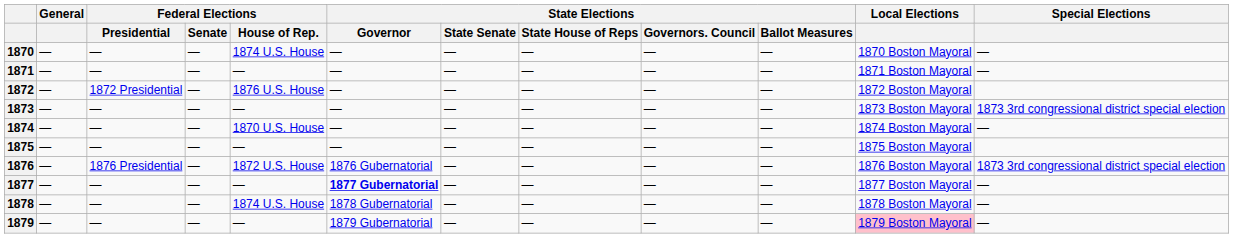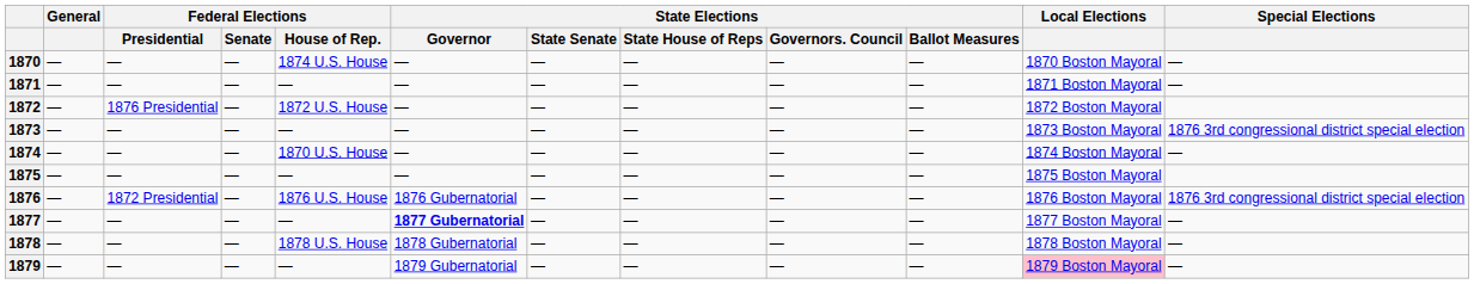 <table class="wikitable">
 <tr>
 <th></th>
 <th>General</th>
 <th colspan=3>Federal Elections</th>
 <th colspan=5>State Elections</th>
 <th>Local Elections</th>
 <th>Special Elections</th>
 </tr>
 <tr>
 <th></th>
 <th></th>
 <th>Presidential</th>
 <th>Senate</th>
 <th>House of Rep.</th>
 <th>Governor</th>
 <th>State Senate</th>
 <th>State House of Reps</th>
 <th>Governors. Council</th>
 <th>Ballot Measures</th>
 <th></th>
 <th></th>
 </tr>
 <tr>
 <th>1870</th>
 <td>—</td>
 <td>—</td>
 <td>—</td>
 <td><a href='#'>1874 U.S. House</a></td>
 <td>—</td>
 <td>—</td>
 <td>—</td>
 <td>—</td>
 <td>—</td>
 <td><a href='#'>1870 Boston Mayoral</a></td>
 <td>—</td>
 </tr>
 <tr>
 <th>1871</th>
 <td>—</td>
 <td>—</td>
 <td>—</td>
 <td>—</td>
 <td>—</td>
 <td>—</td>
 <td>—</td>
 <td>—</td>
 <td>—</td>
 <td><a href='#'>1871 Boston Mayoral</a></td>
 <td>—</td>
 </tr>
 <tr>
 <th>1872</th>
 <td>—</td>
-<td><a href='#'>1872 Presidential</a></td>
+<td><a href='#'>1876 Presidential</a></td>
 <td>—</td>
-<td><a href='#'>1876 U.S. House</a></td>
+<td><a href='#'>1872 U.S. House</a></td>
 <td>—</td>
 <td>—</td>
 <td>—</td>
 <td>—</td>
 <td>—</td>
 <td><a href='#'>1872 Boston Mayoral</a></td>
 <td></td>
 </tr>
 <tr>
 <th>1873</th>
 <td>—</td>
 <td>—</td>
 <td>—</td>
 <td>—</td>
 <td>—</td>
 <td>—</td>
 <td>—</td>
 <td>—</td>
 <td>—</td>
 <td><a href='#'>1873 Boston Mayoral</a></td>
-<td><a href='#'>1873 3rd congressional district special election</a></td>
+<td><a href='#'>1876 3rd congressional district special election</a></td>
 </tr>
 <tr>
 <th>1874</th>
 <td>—</td>
 <td>—</td>
 <td>—</td>
 <td><a href='#'>1870 U.S. House</a></td>
 <td>—</td>
 <td>—</td>
 <td>—</td>
 <td>—</td>
 <td>—</td>
 <td><a href='#'>1874 Boston Mayoral</a></td>
 <td>—</td>
 </tr>
 <tr>
 <th>1875</th>
 <td>—</td>
 <td>—</td>
 <td>—</td>
 <td>—</td>
 <td>—</td>
 <td>—</td>
 <td>—</td>
 <td>—</td>
 <td>—</td>
 <td><a href='#'>1875 Boston Mayoral</a></td>
 <td></td>
 </tr>
 <tr>
 <th>1876</th>
 <td>—</td>
-<td><a href='#'>1876 Presidential</a></td>
+<td><a href='#'>1872 Presidential</a></td>
 <td>—</td>
-<td><a href='#'>1872 U.S. House</a></td>
+<td><a href='#'>1876 U.S. House</a></td>
 <td><a href='#'>1876 Gubernatorial</a></td>
 <td>—</td>
 <td>—</td>
 <td>—</td>
 <td>—</td>
 <td><a href='#'>1876 Boston Mayoral</a></td>
-<td><a href='#'>1873 3rd congressional district special election</a></td>
+<td><a href='#'>1876 3rd congressional district special election</a></td>
 </tr>
 <tr>
 <th>1877</th>
 <td>—</td>
 <td>—</td>
 <td>—</td>
 <td>—</td>
 <td><strong><a href='#'>1877 Gubernatorial</a></strong></td>
 <td>—</td>
 <td>—</td>
 <td>—</td>
 <td>—</td>
 <td><a href='#'>1877 Boston Mayoral</a></td>
 <td>—</td>
 </tr>
 <tr>
 <th>1878</th>
 <td>—</td>
 <td>—</td>
 <td>—</td>
-<td><a href='#'>1874 U.S. House</a></td>
+<td><a href='#'>1878 U.S. House</a></td>
 <td><a href='#'>1878 Gubernatorial</a></td>
 <td>—</td>
 <td>—</td>
 <td>—</td>
 <td>—</td>
 <td><a href='#'>1878 Boston Mayoral</a></td>
 <td>—</td>
 </tr>
 <tr>
 <th>1879</th>
 <td>—</td>
 <td>—</td>
 <td>—</td>
 <td>—</td>
 <td><a href='#'>1879 Gubernatorial</a></td>
 <td>—</td>
 <td>—</td>
 <td>—</td>
 <td>—</td>
 <td style="background: pink;"><a href='#'>1879 Boston Mayoral</a></td>
 <td>—</td>
 </tr>
 </table>
